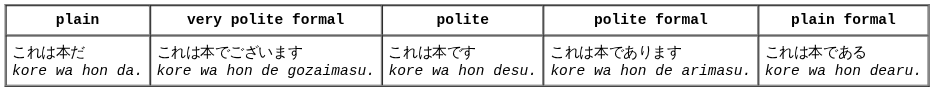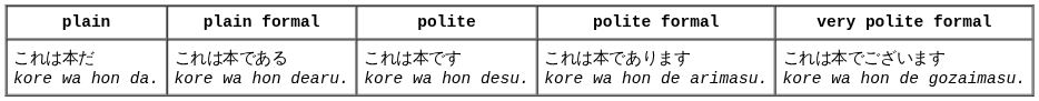 <table cellspacing="0" cellpadding="5" align=center border="1">
 <tr>
 <th>plain</th>
-<th>very polite formal</th>
+<th>plain formal</th>
 <th>polite</th>
 <th>polite formal</th>
-<th>plain formal</th>
+<th>very polite formal</th>
 </tr>
 <tr>
 <td>これは本だ<br><em>kore wa hon da.</em></td>
-<td>これは本でございます<br><em>kore wa hon de gozaimasu.</em></td>
+<td>これは本である<br><em>kore wa hon dearu.</em></td>
 <td>これは本です<br><em>kore wa hon desu.</em></td>
 <td>これは本であります<br><em>kore wa hon de arimasu.</em></td>
-<td>これは本である<br><em>kore wa hon dearu.</em></td>
+<td>これは本でございます<br><em>kore wa hon de gozaimasu.</em></td>
 </tr>
 </table>
